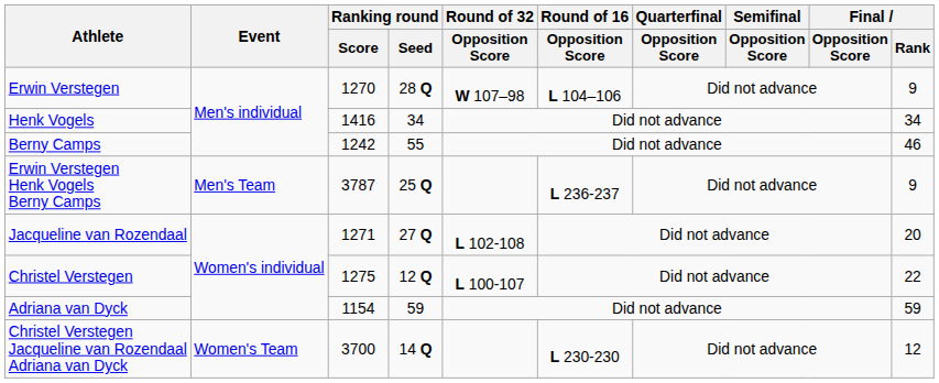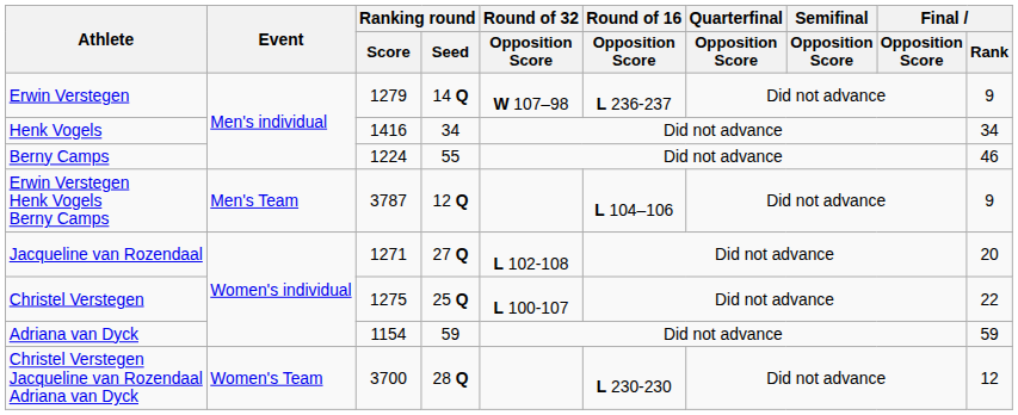 <table class="wikitable" style="font-size:90%">
 <tr>
 <th rowspan=2>Athlete</th>
 <th rowspan=2>Event</th>
 <th colspan="2">Ranking round</th>
 <th>Round of 32</th>
 <th>Round of 16</th>
 <th>Quarterfinal</th>
 <th>Semifinal</th>
 <th colspan="2">Final / </th>
 </tr>
 <tr style="font-size:95%">
 <th>Score</th>
 <th>Seed</th>
 <th>Opposition<br>Score</th>
 <th>Opposition<br>Score</th>
 <th>Opposition<br>Score</th>
 <th>Opposition<br>Score</th>
 <th>Opposition<br>Score</th>
 <th>Rank</th>
 </tr>
 <tr align=center>
 <td align=left><a href='#'>Erwin Verstegen</a></td>
 <td align=left rowspan=3><a href='#'>Men's individual</a></td>
-<td>1270</td>
-<td>28 <strong>Q</strong></td>
+<td>1279</td>
+<td>14  <strong>Q</strong></td>
 <td><br><strong>W</strong> 107–98</td>
-<td><br><strong>L</strong> 104–106</td>
+<td><br><strong>L</strong> 236-237</td>
 <td colspan=3>Did not advance</td>
 <td>9</td>
 </tr>
 <tr align=center>
 <td align=left><a href='#'>Henk Vogels</a></td>
 <td>1416</td>
 <td>34</td>
 <td colspan=5>Did not advance</td>
 <td>34</td>
 </tr>
 <tr align=center>
 <td align=left><a href='#'>Berny Camps</a></td>
-<td>1242</td>
+<td>1224</td>
 <td>55</td>
 <td colspan=5>Did not advance</td>
 <td>46</td>
 </tr>
 <tr align=center>
 <td align=left><a href='#'>Erwin Verstegen</a><br><a href='#'>Henk Vogels</a><br><a href='#'>Berny Camps</a></td>
 <td align=left><a href='#'>Men's Team</a></td>
 <td>3787</td>
-<td>25  <strong>Q</strong></td>
+<td>12 <strong>Q</strong></td>
 <td></td>
-<td><br><strong>L</strong> 236-237</td>
+<td><br><strong>L</strong> 104–106</td>
 <td colspan=3>Did not advance</td>
 <td>9</td>
 </tr>
 <tr align=center>
 <td align=left><a href='#'>Jacqueline van Rozendaal</a></td>
 <td align=left rowspan=3><a href='#'>Women's individual</a></td>
 <td>1271</td>
 <td>27  <strong>Q</strong></td>
 <td><br><strong>L</strong> 102-108</td>
 <td colspan=4>Did not advance</td>
 <td>20</td>
 </tr>
 <tr align=center>
 <td align=left><a href='#'>Christel Verstegen</a></td>
 <td>1275</td>
-<td>12 <strong>Q</strong></td>
+<td>25  <strong>Q</strong></td>
 <td><br><strong>L</strong> 100-107</td>
 <td colspan=4>Did not advance</td>
 <td>22</td>
 </tr>
 <tr align=center>
 <td align=left><a href='#'>Adriana van Dyck</a></td>
 <td>1154</td>
 <td>59</td>
 <td colspan=5>Did not advance</td>
 <td>59</td>
 </tr>
 <tr align=center>
 <td align=left><a href='#'>Christel Verstegen</a><br><a href='#'>Jacqueline van Rozendaal</a><br><a href='#'>Adriana van Dyck</a></td>
 <td align=left><a href='#'>Women's Team</a></td>
 <td>3700</td>
-<td>14  <strong>Q</strong></td>
+<td>28 <strong>Q</strong></td>
 <td></td>
 <td><br><strong>L</strong> 230-230</td>
 <td colspan=3>Did not advance</td>
 <td>12</td>
 </tr>
 </table>
